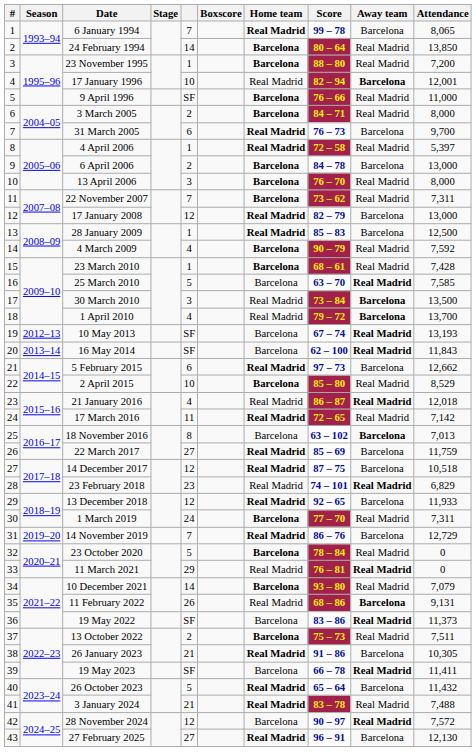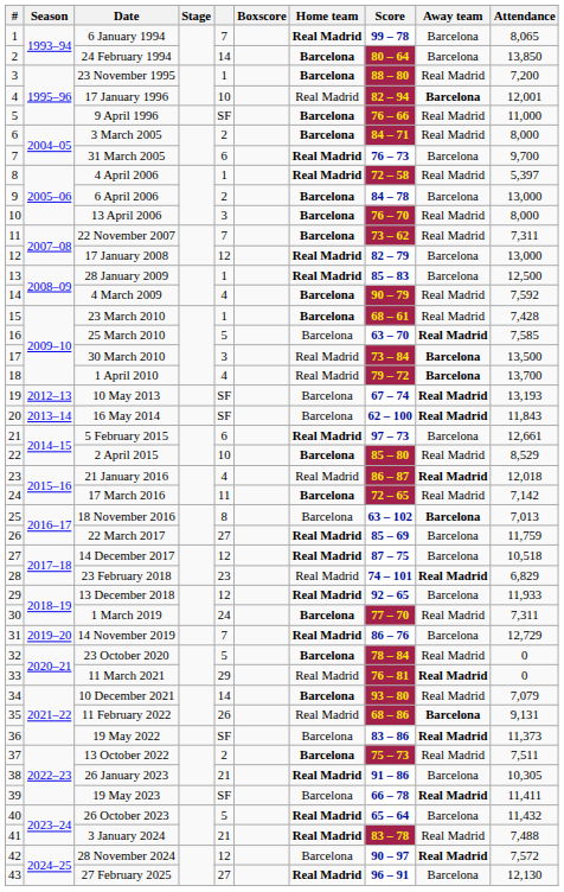 <table class="wikitable collapsible collapsed" style="text-align: center; width=25%; font-size: 11px">
 <tr>
 <th>#</th>
 <th>Season</th>
 <th>Date</th>
 <th>Stage</th>
 <th></th>
 <th>Boxscore</th>
 <th>Home team</th>
 <th>Score</th>
 <th>Away team</th>
 <th>Attendance</th>
 </tr>
 <tr>
 <td>1</td>
 <td rowspan=2><a href='#'>1993–94</a></td>
 <td>6 January 1994</td>
 <td rowspan=2></td>
 <td>7</td>
 <td></td>
 <td><strong>Real Madrid</strong></td>
 <td style="color:#000c99; background:#fff;"><strong>99 – 78</strong></td>
 <td>Barcelona</td>
 <td>8,065</td>
 </tr>
 <tr>
 <td>2</td>
 <td>24 February 1994</td>
 <td>14</td>
 <td></td>
 <td><strong>Barcelona</strong></td>
 <td style="color:#fff000; background:#A2214B;"><strong>80 – 64</strong></td>
-<td>Real Madrid</td>
+<td>Barcelona</td>
 <td>13,850</td>
 </tr>
 <tr>
 <td>3</td>
 <td rowspan=3><a href='#'>1995–96</a></td>
 <td>23 November 1995</td>
 <td rowspan=2></td>
 <td>1</td>
 <td></td>
 <td><strong>Barcelona</strong></td>
 <td style="color:#fff000; background:#A2214B;"><strong>88 – 80</strong></td>
 <td>Real Madrid</td>
 <td>7,200</td>
 </tr>
 <tr>
 <td>4</td>
 <td>17 January 1996</td>
 <td>10</td>
 <td></td>
 <td>Real Madrid</td>
 <td style="color:#fff000; background:#A2214B;"><strong>82 – 94</strong></td>
 <td><strong>Barcelona</strong></td>
 <td>12,001</td>
 </tr>
 <tr>
 <td>5</td>
 <td>9 April 1996</td>
 <td></td>
 <td>SF</td>
 <td></td>
 <td><strong>Barcelona</strong></td>
 <td style="color:#fff000; background:#A2214B;"><strong>76 – 66</strong></td>
 <td>Real Madrid</td>
 <td>11,000</td>
 </tr>
 <tr>
 <td>6</td>
 <td rowspan=2><a href='#'>2004–05</a></td>
 <td>3 March 2005</td>
 <td rowspan=2></td>
 <td>2</td>
 <td></td>
 <td><strong>Barcelona</strong></td>
 <td style="color:#fff000; background:#A2214B;"><strong>84 – 71</strong></td>
 <td>Real Madrid</td>
 <td>8,000</td>
 </tr>
 <tr>
 <td>7</td>
 <td>31 March 2005</td>
 <td>6</td>
 <td></td>
 <td><strong>Real Madrid</strong></td>
 <td style="color:#000c99; background:#fff;"><strong>76 – 73</strong></td>
 <td>Barcelona</td>
 <td>9,700</td>
 </tr>
 <tr>
 <td>8</td>
 <td rowspan=3><a href='#'>2005–06</a></td>
 <td>4 April 2006</td>
 <td rowspan=3></td>
 <td>1</td>
 <td></td>
 <td><strong>Real Madrid</strong></td>
 <td style="color:#fff000; background:#A2214B;"><strong>72 – 58</strong></td>
 <td>Real Madrid</td>
 <td>5,397</td>
 </tr>
 <tr>
 <td>9</td>
 <td>6 April 2006</td>
 <td>2</td>
 <td></td>
 <td><strong>Barcelona</strong></td>
 <td style="color:#000c99; background:#fff;"><strong>84 – 78</strong></td>
 <td>Barcelona</td>
 <td>13,000</td>
 </tr>
 <tr>
 <td>10</td>
 <td>13 April 2006</td>
 <td>3</td>
 <td></td>
 <td><strong>Barcelona</strong></td>
 <td style="color:#fff000; background:#A2214B;"><strong>76 – 70</strong></td>
 <td>Real Madrid</td>
 <td>8,000</td>
 </tr>
 <tr>
 <td>11</td>
 <td rowspan=2><a href='#'>2007–08</a></td>
 <td>22 November 2007</td>
 <td rowspan=2></td>
 <td>7</td>
 <td></td>
 <td><strong>Barcelona</strong></td>
 <td style="color:#fff000; background:#A2214B;"><strong>73 – 62</strong></td>
 <td>Real Madrid</td>
 <td>7,311</td>
 </tr>
 <tr>
 <td>12</td>
 <td>17 January 2008</td>
 <td>12</td>
 <td></td>
 <td><strong>Real Madrid</strong></td>
 <td style="color:#000c99; background:#fff;"><strong>82 – 79</strong></td>
 <td>Barcelona</td>
 <td>13,000</td>
 </tr>
 <tr>
 <td>13</td>
 <td rowspan=2><a href='#'>2008–09</a></td>
 <td>28 January 2009</td>
 <td rowspan=2></td>
 <td>1</td>
 <td></td>
 <td><strong>Real Madrid</strong></td>
 <td style="color:#000c99; background:#fff;"><strong>85 – 83</strong></td>
 <td>Barcelona</td>
 <td>12,500</td>
 </tr>
 <tr>
 <td>14</td>
 <td>4 March 2009</td>
 <td>4</td>
 <td></td>
 <td><strong>Barcelona</strong></td>
 <td style="color:#fff000; background:#A2214B;"><strong>90 – 79</strong></td>
 <td>Real Madrid</td>
 <td>7,592</td>
 </tr>
 <tr>
 <td>15</td>
 <td rowspan=4><a href='#'>2009–10</a></td>
 <td>23 March 2010</td>
 <td rowspan=4></td>
 <td>1</td>
 <td></td>
 <td><strong>Barcelona</strong></td>
 <td style="color:#fff000; background:#A2214B;"><strong>68 – 61</strong></td>
 <td>Real Madrid</td>
 <td>7,428</td>
 </tr>
 <tr>
 <td>16</td>
 <td>25 March 2010</td>
 <td>5</td>
 <td></td>
 <td>Barcelona</td>
 <td style="color:#000c99; background:#fff;"><strong>63 – 70</strong></td>
 <td><strong>Real Madrid</strong></td>
 <td>7,585</td>
 </tr>
 <tr>
 <td>17</td>
 <td>30 March 2010</td>
 <td>3</td>
 <td></td>
 <td>Real Madrid</td>
 <td style="color:#fff000; background:#A2214B;"><strong>73 – 84</strong></td>
 <td><strong>Barcelona</strong></td>
 <td>13,500</td>
 </tr>
 <tr>
 <td>18</td>
 <td>1 April 2010</td>
 <td>4</td>
 <td></td>
 <td>Real Madrid</td>
 <td style="color:#fff000; background:#A2214B;"><strong>79 – 72</strong></td>
 <td><strong>Barcelona</strong></td>
 <td>13,700</td>
 </tr>
 <tr>
 <td>19</td>
 <td><a href='#'>2012–13</a></td>
 <td>10 May 2013</td>
 <td></td>
 <td>SF</td>
 <td></td>
 <td>Barcelona</td>
 <td style="color:#000c99; background:#fff;"><strong>67 – 74</strong></td>
 <td><strong>Real Madrid</strong></td>
 <td>13,193</td>
 </tr>
 <tr>
 <td>20</td>
 <td><a href='#'>2013–14</a></td>
 <td>16 May 2014</td>
 <td></td>
 <td>SF</td>
 <td></td>
 <td>Barcelona</td>
 <td style="color:#000c99; background:#fff;"><strong>62 – 100</strong></td>
 <td><strong>Real Madrid</strong></td>
 <td>11,843</td>
 </tr>
 <tr>
 <td>21</td>
 <td rowspan=2><a href='#'>2014–15</a></td>
 <td>5 February 2015</td>
 <td rowspan=2></td>
 <td>6</td>
 <td></td>
 <td><strong>Real Madrid</strong></td>
 <td style="color:#000c99; background:#fff;"><strong>97 – 73</strong></td>
 <td>Barcelona</td>
-<td>12,662</td>
+<td>12,661</td>
 </tr>
 <tr>
 <td>22</td>
 <td>2 April 2015</td>
 <td>10</td>
 <td></td>
 <td><strong>Barcelona</strong></td>
 <td style="color:#fff000; background:#A2214B;"><strong>85 – 80</strong></td>
 <td>Real Madrid</td>
 <td>8,529</td>
 </tr>
 <tr>
 <td>23</td>
 <td rowspan=2><a href='#'>2015–16</a></td>
 <td>21 January 2016</td>
 <td rowspan=2></td>
 <td>4</td>
 <td></td>
 <td>Real Madrid</td>
 <td style="color:#fff000; background:#A2214B;"><strong>86 – 87</strong></td>
 <td><strong>Real Madrid</strong></td>
 <td>12,018</td>
 </tr>
 <tr>
 <td>24</td>
 <td>17 March 2016</td>
 <td>11</td>
 <td></td>
-<td><strong>Real Madrid</strong></td>
+<td><strong>Barcelona</strong></td>
 <td style="color:#fff000; background:#A2214B;"><strong>72 – 65</strong></td>
 <td>Real Madrid</td>
 <td>7,142</td>
 </tr>
 <tr>
 <td>25</td>
 <td rowspan=2><a href='#'>2016–17</a></td>
 <td>18 November 2016</td>
 <td rowspan=2></td>
 <td>8</td>
 <td></td>
 <td>Barcelona</td>
 <td style="color:#000c99; background:#fff;"><strong>63 – 102</strong></td>
 <td><strong>Barcelona</strong></td>
 <td>7,013</td>
 </tr>
 <tr>
 <td>26</td>
 <td>22 March 2017</td>
 <td>27</td>
 <td></td>
 <td><strong>Real Madrid</strong></td>
 <td style="color:#000c99; background:#fff;"><strong>85 – 69</strong></td>
 <td>Barcelona</td>
 <td>11,759</td>
 </tr>
 <tr>
 <td>27</td>
 <td rowspan=2><a href='#'>2017–18</a></td>
 <td>14 December 2017</td>
 <td rowspan=2></td>
 <td>12</td>
 <td></td>
 <td><strong>Real Madrid</strong></td>
 <td style="color:#000c99; background:#fff;"><strong>87 – 75</strong></td>
 <td>Barcelona</td>
 <td>10,518</td>
 </tr>
 <tr>
 <td>28</td>
 <td>23 February 2018</td>
 <td>23</td>
 <td></td>
 <td>Real Madrid</td>
 <td style="color:#000c99; background:#fff;"><strong>74 – 101</strong></td>
 <td><strong>Real Madrid</strong></td>
 <td>6,829</td>
 </tr>
 <tr>
 <td>29</td>
 <td rowspan=2><a href='#'>2018–19</a></td>
 <td>13 December 2018</td>
 <td rowspan=2></td>
 <td>12</td>
 <td></td>
 <td><strong>Real Madrid</strong></td>
 <td style="color:#000c99; background:#fff;"><strong>92 – 65</strong></td>
 <td>Barcelona</td>
 <td>11,933</td>
 </tr>
 <tr>
 <td>30</td>
 <td>1 March 2019</td>
 <td>24</td>
 <td></td>
 <td><strong>Barcelona</strong></td>
 <td style="color:#fff000; background:#A2214B;"><strong>77 – 70</strong></td>
 <td>Real Madrid</td>
 <td>7,311</td>
 </tr>
 <tr>
 <td>31</td>
 <td><a href='#'>2019–20</a></td>
 <td>14 November 2019</td>
 <td></td>
 <td>7</td>
 <td></td>
 <td><strong>Real Madrid</strong></td>
 <td style="color:#000c99; background:#fff;"><strong>86 – 76</strong></td>
 <td>Barcelona</td>
 <td>12,729</td>
 </tr>
 <tr>
 <td>32</td>
 <td rowspan=2><a href='#'>2020–21</a></td>
 <td>23 October 2020</td>
 <td rowspan=2></td>
 <td>5</td>
 <td></td>
 <td><strong>Barcelona</strong></td>
 <td style="color:#fff000; background:#A2214B;"><strong>78 – 84</strong></td>
 <td>Real Madrid</td>
 <td>0</td>
 </tr>
 <tr>
 <td>33</td>
 <td>11 March 2021</td>
 <td>29</td>
 <td></td>
 <td>Real Madrid</td>
 <td style="color:#fff000; background:#A2214B;"><strong>76 – 81</strong></td>
 <td><strong>Real Madrid</strong></td>
 <td>0</td>
 </tr>
 <tr>
 <td>34</td>
 <td rowspan=3><a href='#'>2021–22</a></td>
 <td>10 December 2021</td>
 <td rowspan=2></td>
 <td>14</td>
 <td></td>
 <td><strong>Barcelona</strong></td>
 <td style="color:#fff000; background:#A2214B;"><strong>93 – 80</strong></td>
 <td>Real Madrid</td>
 <td>7,079</td>
 </tr>
 <tr>
 <td>35</td>
 <td>11 February 2022</td>
 <td>26</td>
 <td></td>
 <td>Real Madrid</td>
 <td style="color:#fff000; background:#A2214B;"><strong>68 – 86</strong></td>
 <td><strong>Barcelona</strong></td>
 <td>9,131</td>
 </tr>
 <tr>
 <td>36</td>
 <td>19 May 2022</td>
 <td></td>
 <td>SF</td>
 <td></td>
 <td>Barcelona</td>
 <td style="color:#000c99; background:#fff;"><strong> 83 – 86 </strong></td>
 <td><strong>Real Madrid</strong></td>
 <td>11,373</td>
 </tr>
 <tr>
 <td>37</td>
 <td rowspan=3><a href='#'>2022–23</a></td>
 <td>13 October 2022</td>
 <td rowspan=2></td>
 <td>2</td>
 <td></td>
 <td><strong>Barcelona</strong></td>
 <td style="color:#fff000; background:#A2214B;"><strong>75 – 73</strong></td>
 <td>Real Madrid</td>
 <td>7,511</td>
 </tr>
 <tr>
 <td>38</td>
 <td>26 January 2023</td>
 <td>21</td>
 <td></td>
 <td><strong>Real Madrid</strong></td>
 <td style="color:#000c99; background:#fff;"><strong>91 – 86</strong></td>
 <td>Barcelona</td>
 <td>10,305</td>
 </tr>
 <tr>
 <td>39</td>
 <td>19 May 2023</td>
 <td></td>
 <td>SF</td>
 <td></td>
 <td>Barcelona</td>
 <td style="color:#000c99; background:#fff;"><strong>66  –  78</strong></td>
 <td><strong>Real Madrid</strong></td>
 <td>11,411</td>
 </tr>
 <tr>
 <td>40</td>
 <td rowspan=2><a href='#'>2023–24</a></td>
 <td>26 October 2023</td>
 <td rowspan=2></td>
 <td>5</td>
 <td></td>
 <td><strong>Real Madrid</strong></td>
 <td style="color:#000c99; background:#fff;"><strong>65 – 64</strong></td>
 <td>Barcelona</td>
 <td>11,432</td>
 </tr>
 <tr>
 <td>41</td>
 <td>3 January 2024</td>
 <td>21</td>
 <td></td>
 <td><strong>Real Madrid</strong></td>
 <td style="color:#fff000; background:#A2214B;"><strong>83 – 78</strong></td>
 <td>Real Madrid</td>
 <td>7,488</td>
 </tr>
 <tr>
 <td>42</td>
 <td rowspan=2><a href='#'>2024–25</a></td>
 <td>28 November 2024</td>
 <td rowspan=2></td>
 <td>12</td>
 <td></td>
 <td>Barcelona</td>
 <td style="color:#000c99; background:#fff;"><strong>90 – 97</strong></td>
 <td><strong>Real Madrid</strong></td>
 <td>7,572</td>
 </tr>
 <tr>
 <td>43</td>
 <td>27 February 2025</td>
 <td>27</td>
 <td></td>
 <td><strong>Real Madrid</strong></td>
 <td style="color:#000c99; background:#fff;"><strong>96 – 91</strong></td>
 <td>Barcelona</td>
 <td>12,130</td>
 </tr>
 </table>
